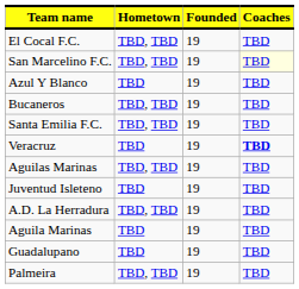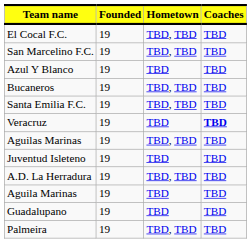 <table class="wikitable">
 <tr>
 <th style="background:#FFFF10; color:black; border-top:black 3px solid; border-bottom:black 3px solid;">Team name</th>
+<th style="background:#FFFF10; color:black; border-top:black 3px solid; border-bottom:black 3px solid;">Founded</th>
 <th style="background:#FFFF10; color:black; border-top:black 3px solid; border-bottom:black 3px solid;">Hometown</th>
-<th style="background:#FFFF10; color:black; border-top:black 3px solid; border-bottom:black 3px solid;">Founded</th>
 <th style="background:#FFFF10; color:black; border-top:black 3px solid; border-bottom:black 3px solid;">Coaches</th>
 </tr>
 <tr>
 <td>El Cocal F.C.</td>
+<td>19</td>
 <td> <a href='#'>TBD</a>, <a href='#'>TBD</a></td>
-<td>19</td>
 <td> <a href='#'>TBD</a></td>
 </tr>
 <tr>
 <td>San Marcelino F.C.</td>
+<td>19</td>
 <td> <a href='#'>TBD</a>, <a href='#'>TBD</a></td>
-<td>19</td>
-<td style="background: lightyellow;"> <a href='#'>TBD</a></td>
+<td> <a href='#'>TBD</a></td>
 </tr>
 <tr>
 <td>Azul Y Blanco</td>
+<td>19</td>
 <td> <a href='#'>TBD</a></td>
-<td>19</td>
 <td> <a href='#'>TBD</a></td>
 </tr>
 <tr>
 <td>Bucaneros</td>
+<td>19</td>
 <td> <a href='#'>TBD</a>, <a href='#'>TBD</a></td>
-<td>19</td>
 <td> <a href='#'>TBD</a></td>
 </tr>
 <tr>
 <td>Santa Emilia F.C.</td>
+<td>19</td>
 <td> <a href='#'>TBD</a>, <a href='#'>TBD</a></td>
-<td>19</td>
 <td> <a href='#'>TBD</a></td>
 </tr>
 <tr>
 <td>Veracruz</td>
+<td>19</td>
 <td> <a href='#'>TBD</a></td>
-<td>19</td>
 <td><strong> <a href='#'>TBD</a></strong></td>
 </tr>
 <tr>
 <td>Aguilas Marinas</td>
+<td>19</td>
 <td> <a href='#'>TBD</a>, <a href='#'>TBD</a></td>
-<td>19</td>
 <td> <a href='#'>TBD</a></td>
 </tr>
 <tr>
 <td>Juventud Isleteno</td>
+<td>19</td>
 <td> <a href='#'>TBD</a></td>
-<td>19</td>
 <td> <a href='#'>TBD</a></td>
 </tr>
 <tr>
 <td>A.D. La Herradura</td>
+<td>19</td>
 <td> <a href='#'>TBD</a>, <a href='#'>TBD</a></td>
-<td>19</td>
 <td> <a href='#'>TBD</a></td>
 </tr>
 <tr>
 <td>Aguila Marinas</td>
+<td>19</td>
 <td> <a href='#'>TBD</a></td>
-<td>19</td>
 <td> <a href='#'>TBD</a></td>
 </tr>
 <tr>
 <td>Guadalupano</td>
+<td>19</td>
 <td> <a href='#'>TBD</a></td>
-<td>19</td>
 <td> <a href='#'>TBD</a></td>
 </tr>
 <tr>
 <td>Palmeira</td>
+<td>19</td>
 <td> <a href='#'>TBD</a>, <a href='#'>TBD</a></td>
-<td>19</td>
 <td> <a href='#'>TBD</a></td>
 </tr>
 </table>
